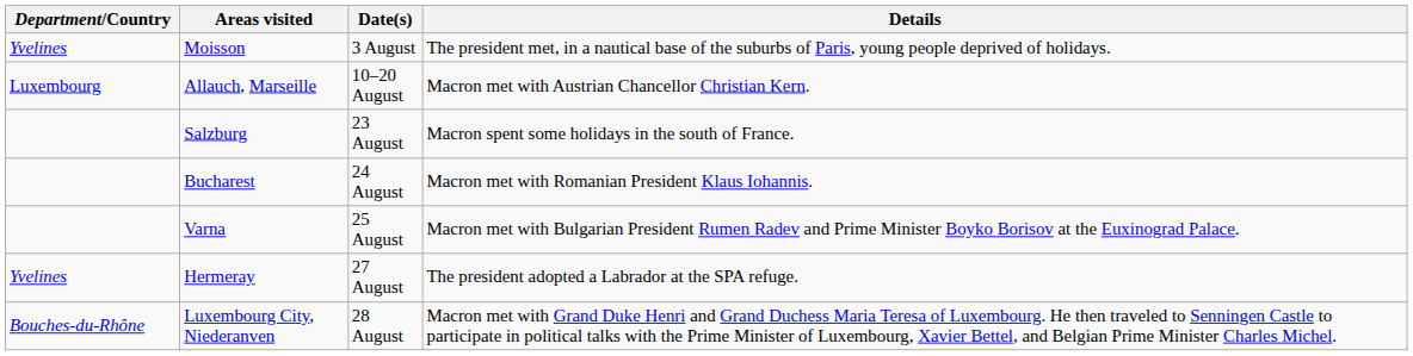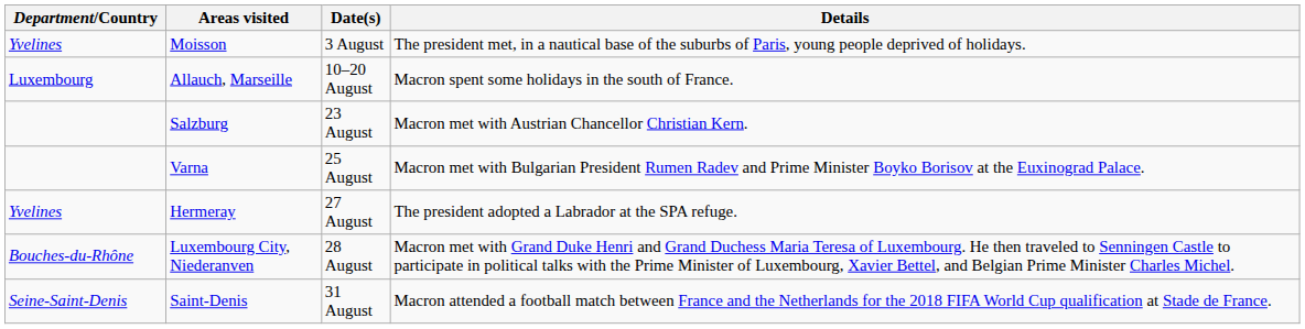 <table class="wikitable sortable outercollapse" style="margin: 1em auto 1em auto">
 <tr>
 <th width="150"><em>Department</em>/Country</th>
 <th>Areas visited</th>
 <th width="60">Date(s)</th>
 <th>Details</th>
 </tr>
 <tr>
 <td> <em><a href='#'>Yvelines</a></em></td>
 <td><a href='#'>Moisson</a></td>
 <td>3 August</td>
 <td>The president met, in a nautical base of the suburbs of <a href='#'>Paris</a>, young people deprived of holidays.</td>
 </tr>
 <tr>
 <td> <a href='#'>Luxembourg</a></td>
 <td><a href='#'>Allauch</a>, <a href='#'>Marseille</a></td>
 <td>10–20 August</td>
-<td>Macron met with Austrian Chancellor <a href='#'>Christian Kern</a>.</td>
+<td>Macron spent some holidays in the south of France.</td>
 </tr>
 <tr>
 <td></td>
 <td><a href='#'>Salzburg</a></td>
 <td>23 August</td>
-<td>Macron spent some holidays in the south of France.</td>
-</tr>
-<tr>
-<td></td>
-<td><a href='#'>Bucharest</a></td>
-<td>24 August</td>
-<td>Macron met with Romanian President <a href='#'>Klaus Iohannis</a>.</td>
+<td>Macron met with Austrian Chancellor <a href='#'>Christian Kern</a>.</td>
 </tr>
 <tr>
 <td></td>
 <td><a href='#'>Varna</a></td>
 <td>25 August</td>
 <td>Macron met with Bulgarian President <a href='#'>Rumen Radev</a> and Prime Minister <a href='#'>Boyko Borisov</a> at the <a href='#'>Euxinograd Palace</a>.</td>
 </tr>
 <tr>
 <td> <em><a href='#'>Yvelines</a></em></td>
 <td><a href='#'>Hermeray</a></td>
 <td>27 August</td>
 <td>The president adopted a Labrador at the SPA refuge.</td>
 </tr>
 <tr>
 <td> <em><a href='#'>Bouches-du-Rhône</a></em></td>
 <td><a href='#'>Luxembourg City</a>, <a href='#'>Niederanven</a></td>
 <td>28 August</td>
 <td>Macron met with <a href='#'>Grand Duke Henri</a> and <a href='#'>Grand Duchess Maria Teresa of Luxembourg</a>. He then traveled to <a href='#'>Senningen Castle</a> to participate in political talks with the Prime Minister of Luxembourg, <a href='#'>Xavier Bettel</a>, and Belgian Prime Minister <a href='#'>Charles Michel</a>.</td>
 </tr>
+<tr>
+<td> <em><a href='#'>Seine-Saint-Denis</a></em></td>
+<td><a href='#'>Saint-Denis</a></td>
+<td>31 August</td>
+<td>Macron attended a football match between <a href='#'>France and the Netherlands for the 2018 FIFA World Cup qualification</a> at <a href='#'>Stade de France</a>.</td>
+</tr>
 </table>
